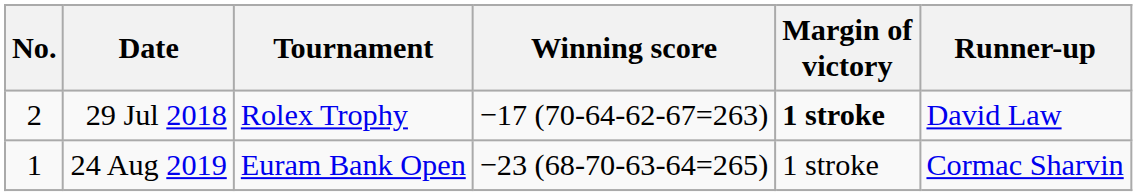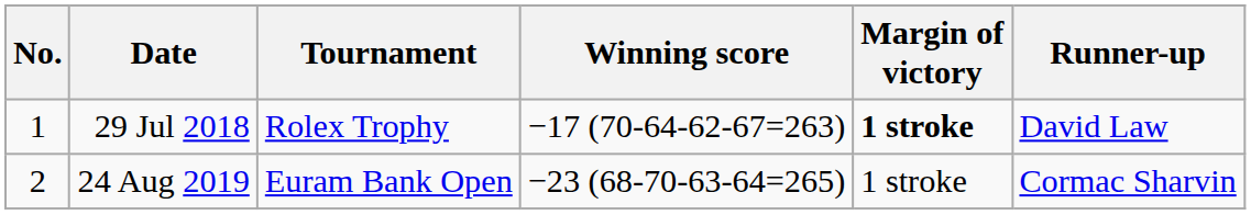 <table class="wikitable" style="font-size:95%;">
 <tr>
 <th>No.</th>
 <th>Date</th>
 <th>Tournament</th>
 <th>Winning score</th>
 <th>Margin of<br>victory</th>
 <th>Runner-up</th>
 </tr>
 <tr>
-<td align=center>2</td>
+<td align=center>1</td>
 <td align=right>29 Jul <a href='#'>2018</a></td>
 <td><a href='#'>Rolex Trophy</a></td>
 <td>−17 (70-64-62-67=263)</td>
 <td><strong>1 stroke</strong></td>
 <td> <a href='#'>David Law</a></td>
 </tr>
 <tr>
-<td align=center>1</td>
+<td align=center>2</td>
 <td align=right>24 Aug <a href='#'>2019</a></td>
 <td><a href='#'>Euram Bank Open</a></td>
 <td>−23 (68-70-63-64=265)</td>
 <td>1 stroke</td>
 <td> <a href='#'>Cormac Sharvin</a></td>
 </tr>
 </table>
